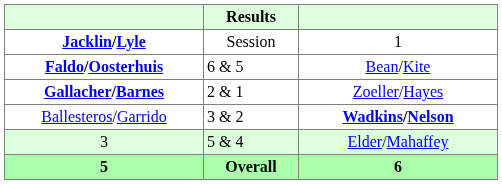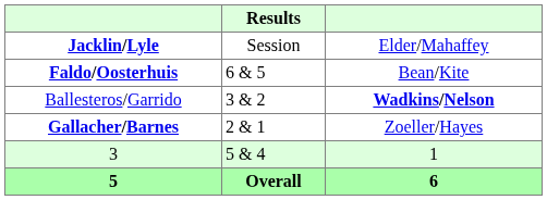 <table border="1" cellpadding="3" style="border-collapse:collapse; text-align:center;">
 <tr style="background:#dfd;">
 <th style="width:12em;"></th>
 <th style="width:5.5em;">Results</th>
 <th style="width:12em;"></th>
 </tr>
 <tr>
 <td><strong><a href='#'>Jacklin</a>/<a href='#'>Lyle</a></strong></td>
 <td>Session</td>
-<td>1</td>
+<td><a href='#'>Elder</a>/<a href='#'>Mahaffey</a></td>
 </tr>
 <tr>
 <td><strong><a href='#'>Faldo</a>/<a href='#'>Oosterhuis</a></strong></td>
 <td align=left> 6 & 5</td>
 <td><a href='#'>Bean</a>/<a href='#'>Kite</a></td>
 </tr>
 <tr>
+<td><a href='#'>Ballesteros</a>/<a href='#'>Garrido</a></td>
+<td align=left> 3 & 2</td>
+<td><strong><a href='#'>Wadkins</a>/<a href='#'>Nelson</a></strong></td>
+</tr>
+<tr>
 <td><strong><a href='#'>Gallacher</a>/<a href='#'>Barnes</a></strong></td>
 <td align=left> 2 & 1</td>
 <td><a href='#'>Zoeller</a>/<a href='#'>Hayes</a></td>
 </tr>
-<tr>
-<td><a href='#'>Ballesteros</a>/<a href='#'>Garrido</a></td>
-<td align=left> 3 & 2</td>
-<td><strong><a href='#'>Wadkins</a>/<a href='#'>Nelson</a></strong></td>
-</tr>
 <tr style="background:#dfd;">
 <td>3</td>
 <td align=left> 5 & 4</td>
-<td><a href='#'>Elder</a>/<a href='#'>Mahaffey</a></td>
+<td>1</td>
 </tr>
 <tr style="background:#afa;">
 <th>5</th>
 <th>Overall</th>
 <th>6</th>
 </tr>
 </table>
